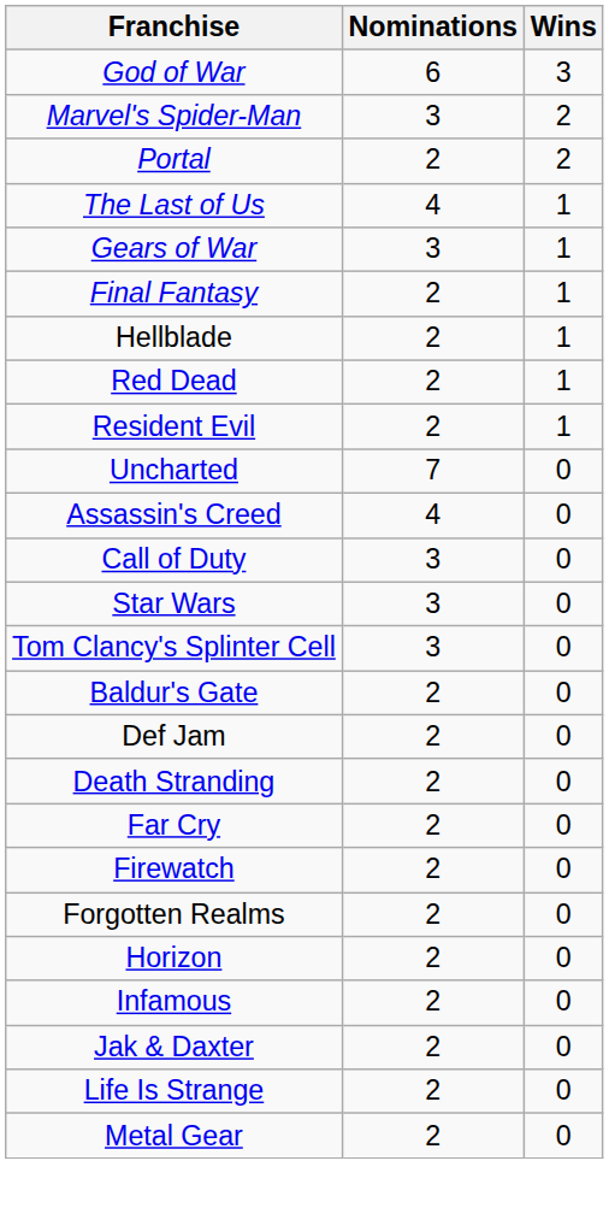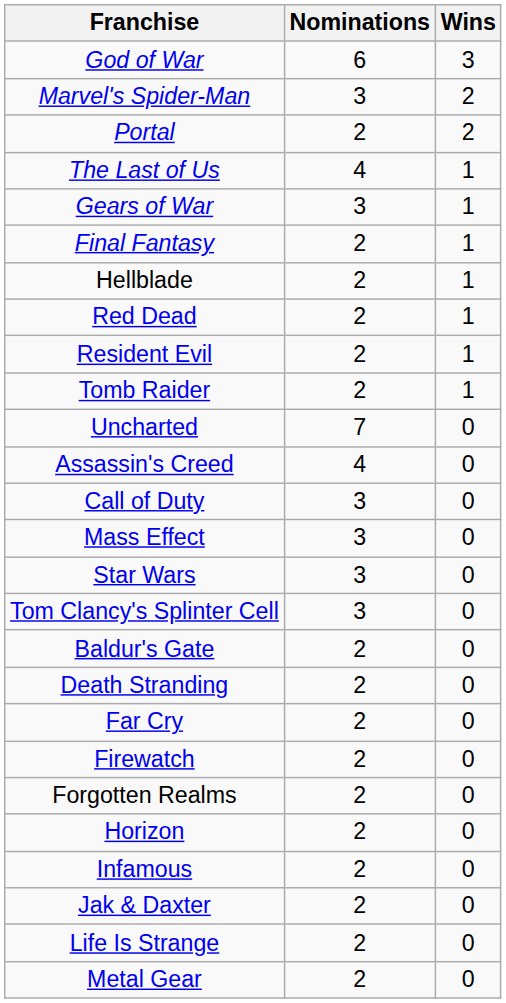 <table class="wikitable sortable plainrowheaders" rowspan="2" style="text-align:center;" background: #f6e39c;>
 <tr>
 <th scope="col">Franchise</th>
 <th scope="col">Nominations</th>
 <th scope="col">Wins</th>
 </tr>
 <tr>
 <td><em><a href='#'>God of War</a></em></td>
 <td>6</td>
 <td>3</td>
 </tr>
 <tr>
 <td><em><a href='#'>Marvel's Spider-Man</a></em></td>
 <td>3</td>
 <td>2</td>
 </tr>
 <tr>
 <td><em><a href='#'>Portal</a></em></td>
 <td>2</td>
 <td>2</td>
 </tr>
 <tr>
 <td><em><a href='#'>The Last of Us</a></em></td>
 <td>4</td>
 <td>1</td>
 </tr>
 <tr>
 <td><em><a href='#'>Gears of War</a></em></td>
 <td>3</td>
 <td>1</td>
 </tr>
 <tr>
 <td><em><a href='#'>Final Fantasy</a></td>
 <td>2</td>
 <td>1</td>
 </tr>
 <tr>
 <td></em>Hellblade<em></td>
 <td>2</td>
 <td>1</td>
 </tr>
 <tr>
 <td></em><a href='#'>Red Dead</a><em></td>
 <td>2</td>
 <td>1</td>
 </tr>
 <tr>
 <td></em><a href='#'>Resident Evil</a><em></td>
 <td>2</td>
 <td>1</td>
 </tr>
 <tr>
+<td></em><a href='#'>Tomb Raider</a><em></td>
+<td>2</td>
+<td>1</td>
+</tr>
+<tr>
 <td></em><a href='#'>Uncharted</a><em></td>
 <td>7</td>
 <td>0</td>
 </tr>
 <tr>
 <td></em><a href='#'>Assassin's Creed</a><em></td>
 <td>4</td>
 <td>0</td>
 </tr>
 <tr>
 <td></em><a href='#'>Call of Duty</a><em></td>
 <td>3</td>
 <td>0</td>
 </tr>
 <tr>
+<td></em><a href='#'>Mass Effect</a><em></td>
+<td>3</td>
+<td>0</td>
+</tr>
+<tr>
 <td></em><a href='#'>Star Wars</a><em></td>
 <td>3</td>
 <td>0</td>
 </tr>
 <tr>
 <td></em><a href='#'>Tom Clancy's Splinter Cell</a><em></td>
 <td>3</td>
 <td>0</td>
 </tr>
 <tr>
 <td></em><a href='#'>Baldur's Gate</a><em></td>
-<td>2</td>
-<td>0</td>
-</tr>
-<tr>
-<td></em>Def Jam<em></td>
 <td>2</td>
 <td>0</td>
 </tr>
 <tr>
 <td></em><a href='#'>Death Stranding</a><em></td>
 <td>2</td>
 <td>0</td>
 </tr>
 <tr>
 <td></em><a href='#'>Far Cry</a><em></td>
 <td>2</td>
 <td>0</td>
 </tr>
 <tr>
 <td></em><a href='#'>Firewatch</a><em></td>
 <td>2</td>
 <td>0</td>
 </tr>
 <tr>
 <td></em>Forgotten Realms<em></td>
 <td>2</td>
 <td>0</td>
 </tr>
 <tr>
 <td></em><a href='#'>Horizon</a><em></td>
 <td>2</td>
 <td>0</td>
 </tr>
 <tr>
 <td></em><a href='#'>Infamous</a><em></td>
 <td>2</td>
 <td>0</td>
 </tr>
 <tr>
 <td></em><a href='#'>Jak & Daxter</a><em></td>
 <td>2</td>
 <td>0</td>
 </tr>
 <tr>
 <td></em><a href='#'>Life Is Strange</a><em></td>
 <td>2</td>
 <td>0</td>
 </tr>
 <tr>
 <td></em><a href='#'>Metal Gear</a><em></td>
 <td>2</td>
 <td>0</td>
 </tr>
 </table>
